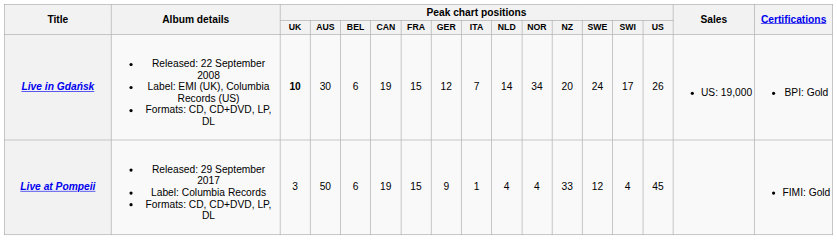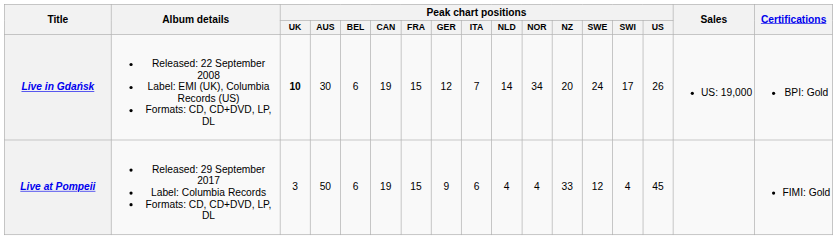 <table class="wikitable plainrowheaders" style="text-align:center;" border="1">
 <tr>
 <th scope="col" rowspan="2" style="width:10em;">Title</th>
 <th scope="col" rowspan="2" style="width:16em;">Album details</th>
 <th scope="col" colspan="13">Peak chart positions</th>
 <th scope="col" rowspan="2">Sales</th>
 <th scope="col" rowspan="2"><a href='#'>Certifications</a></th>
 </tr>
 <tr>
 <th scope="col" style="width:3em;font-size:85%;">UK<br></th>
 <th scope="col" style="width:3em;font-size:85%;">AUS<br></th>
 <th scope="col" style="width:3em;font-size:85%;">BEL<br></th>
 <th scope="col" style="width:3em;font-size:85%;">CAN<br></th>
 <th scope="col" style="width:3em;font-size:85%;">FRA<br></th>
 <th scope="col" style="width:3em;font-size:85%;">GER<br></th>
 <th scope="col" style="width:3em;font-size:85%;">ITA<br></th>
 <th scope="col" style="width:3em;font-size:85%;">NLD<br></th>
 <th scope="col" style="width:3em;font-size:85%;">NOR<br></th>
 <th scope="col" style="width:3em;font-size:85%;">NZ<br></th>
 <th scope="col" style="width:3em;font-size:85%;">SWE<br></th>
 <th scope="col" style="width:3em;font-size:85%;">SWI<br></th>
 <th scope="col" style="width:3em;font-size:85%;">US<br></th>
 </tr>
 <tr>
 <th scope="row"><em><a href='#'>Live in Gdańsk</a></em></th>
 <td><br><ul><li>Released: 22 September 2008</li><li>Label: EMI (UK), Columbia Records (US)</li><li>Formats: CD, CD+DVD, LP, DL</li></ul></td>
 <td><strong>10</strong></td>
 <td>30</td>
 <td>6</td>
 <td>19</td>
 <td>15</td>
 <td>12</td>
 <td>7</td>
 <td>14</td>
 <td>34</td>
 <td>20</td>
 <td>24</td>
 <td>17</td>
 <td>26</td>
 <td><br><ul><li>US: 19,000</li></ul></td>
 <td><br><ul><li>BPI: Gold</li></ul></td>
 </tr>
 <tr>
 <th scope="row"><em><a href='#'>Live at Pompeii</a></em></th>
 <td><br><ul><li>Released: 29 September 2017</li><li>Label: Columbia Records</li><li>Formats: CD, CD+DVD, LP, DL</li></ul></td>
 <td>3</td>
 <td>50</td>
 <td>6</td>
 <td>19</td>
 <td>15</td>
 <td>9</td>
-<td>1</td>
+<td>6</td>
 <td>4</td>
 <td>4</td>
 <td>33</td>
 <td>12</td>
 <td>4</td>
 <td>45</td>
 <td></td>
 <td><br><ul><li>FIMI: Gold</li></ul></td>
 </tr>
 </table>
